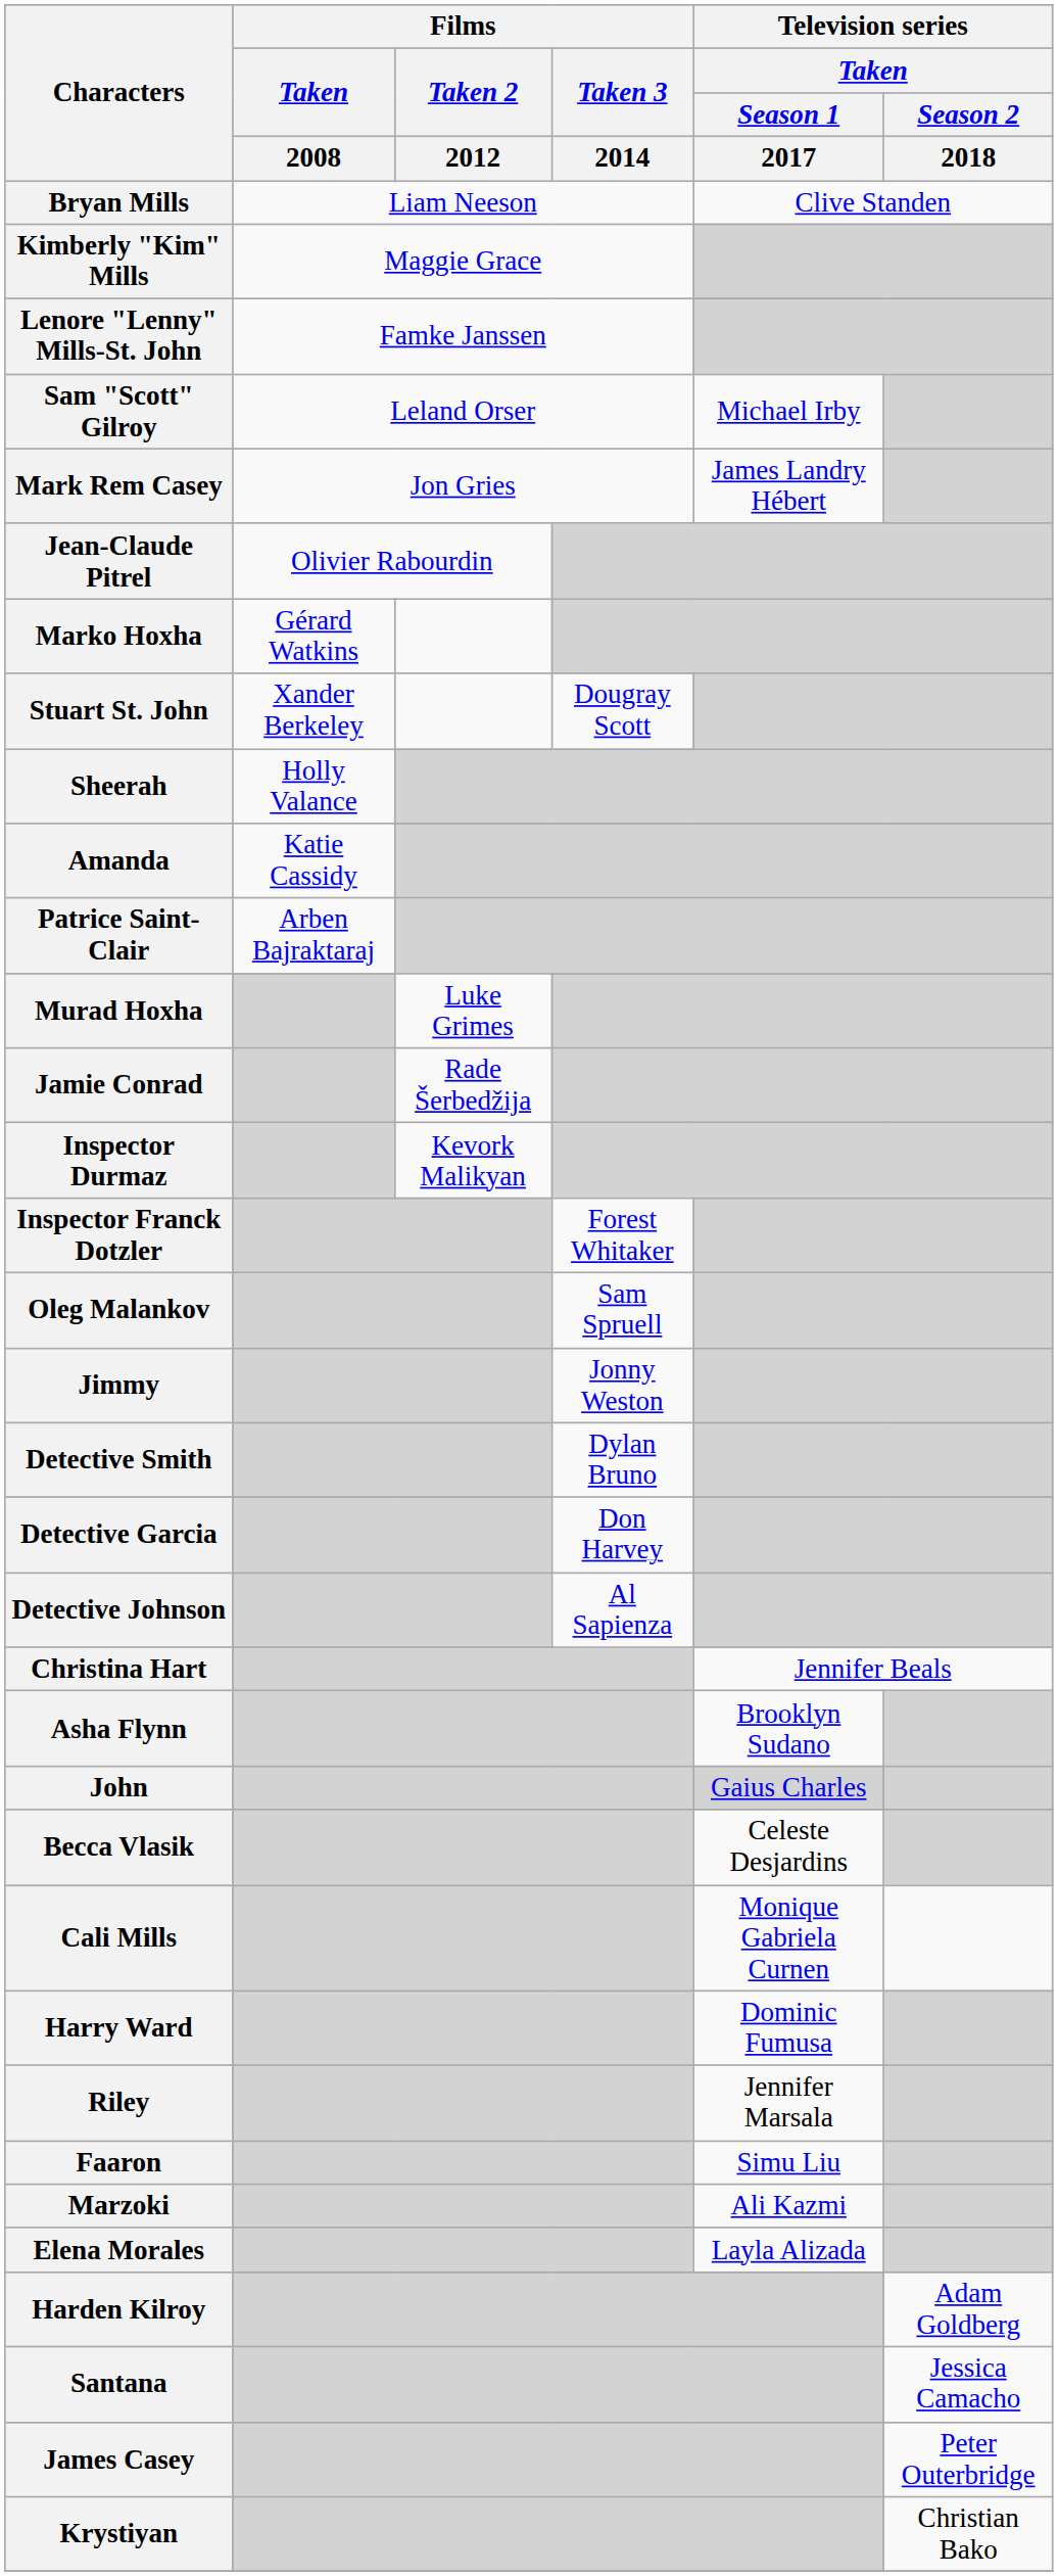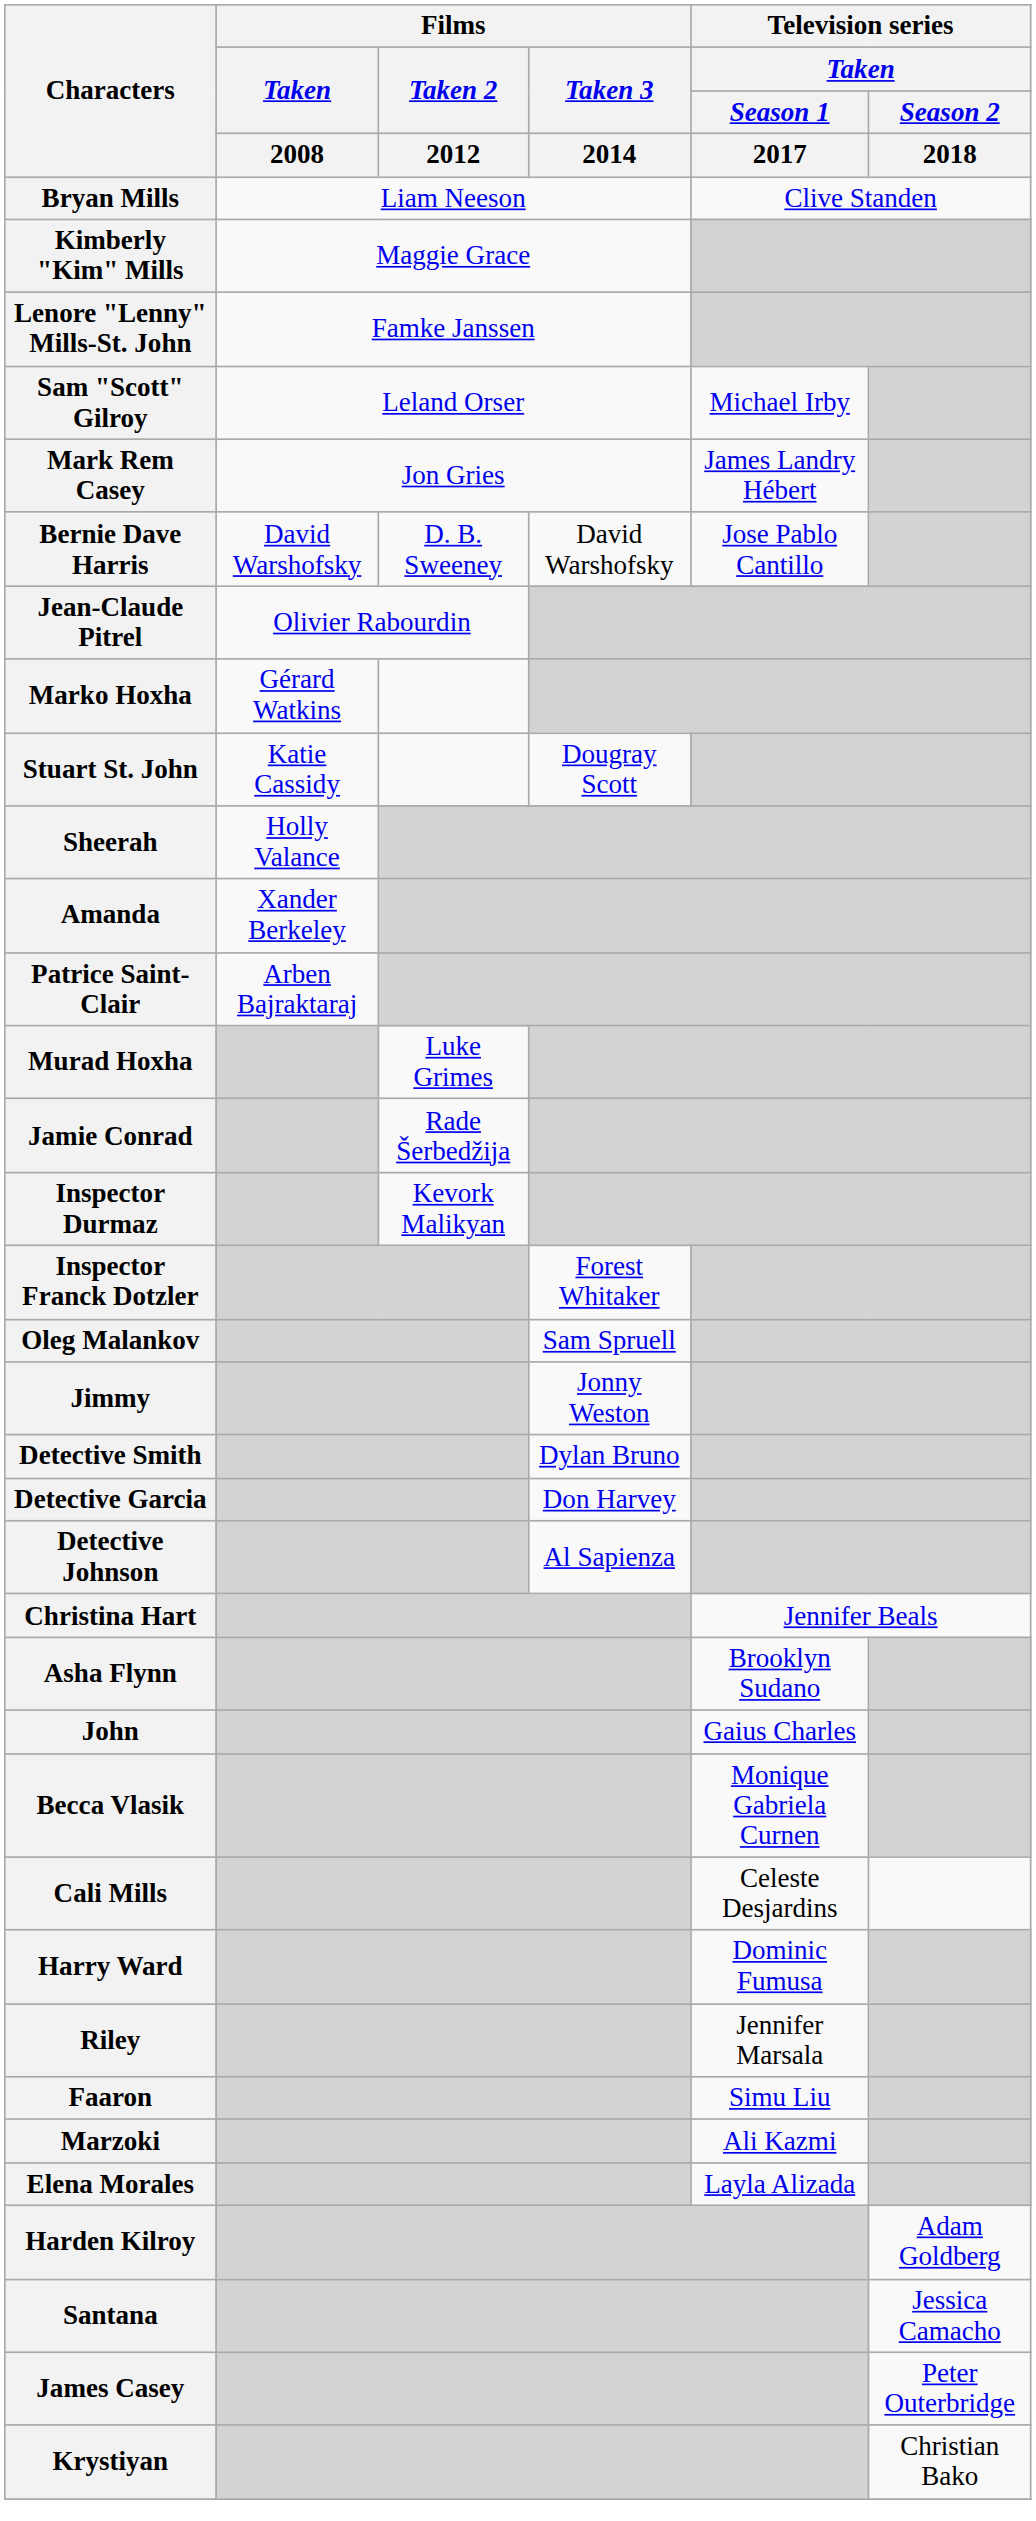 <table class="wikitable"  style="text-align:center">
 <tr>
 <th rowspan="4">Characters</th>
 <th colspan="3">Films</th>
 <th colspan="2">Television series</th>
 </tr>
 <tr>
 <th rowspan="2"><a href='#'><em>Taken</em></a></th>
 <th rowspan="2"><em><a href='#'>Taken 2</a></em></th>
 <th rowspan="2"><em><a href='#'>Taken 3</a></em></th>
 <th colspan="2"><a href='#'><em>Taken</em></a></th>
 </tr>
 <tr>
 <th><a href='#'><em>Season 1</em></a></th>
 <th><a href='#'><em>Season 2</em></a></th>
 </tr>
 <tr>
 <th>2008</th>
 <th>2012</th>
 <th>2014</th>
 <th>2017</th>
 <th>2018</th>
 </tr>
 <tr>
 <th>Bryan Mills</th>
 <td colspan="3"><a href='#'>Liam Neeson</a></td>
 <td colspan="2"><a href='#'>Clive Standen</a></td>
 </tr>
 <tr>
 <th>Kimberly "Kim" Mills</th>
 <td colspan="3"><a href='#'>Maggie Grace</a></td>
 <td colspan="2" style="background-color:#D3D3D3;"></td>
 </tr>
 <tr>
 <th>Lenore "Lenny" Mills-St. John</th>
 <td colspan="3"><a href='#'>Famke Janssen</a></td>
 <td colspan="2" style="background-color:#D3D3D3;"></td>
 </tr>
 <tr>
 <th>Sam "Scott" Gilroy</th>
 <td colspan="3"><a href='#'>Leland Orser</a></td>
 <td><a href='#'>Michael Irby</a></td>
 <td style="background-color:#D3D3D3;"></td>
 </tr>
 <tr>
 <th>Mark Rem Casey</th>
 <td colspan="3"><a href='#'>Jon Gries</a></td>
 <td><a href='#'>James Landry Hébert</a></td>
 <td style="background-color:#D3D3D3;"></td>
 </tr>
 <tr>
+<th>Bernie Dave Harris</th>
+<td><a href='#'>David Warshofsky</a></td>
+<td><a href='#'>D. B. Sweeney</a></td>
+<td>David Warshofsky</td>
+<td><a href='#'>Jose Pablo Cantillo</a></td>
+<td style="background-color:#D3D3D3;"></td>
+</tr>
+<tr>
 <th>Jean-Claude Pitrel</th>
 <td colspan="2"><a href='#'>Olivier Rabourdin</a></td>
 <td colspan="3" style="background-color:#D3D3D3;"></td>
 </tr>
 <tr>
 <th>Marko Hoxha</th>
 <td><a href='#'>Gérard Watkins</a></td>
 <td></td>
 <td colspan="3" style="background-color:#D3D3D3;"></td>
 </tr>
 <tr>
 <th>Stuart St. John</th>
-<td><a href='#'>Xander Berkeley</a></td>
+<td><a href='#'>Katie Cassidy</a></td>
 <td></td>
 <td><a href='#'>Dougray Scott</a></td>
 <td colspan="2" style="background-color:#D3D3D3;"></td>
 </tr>
 <tr>
 <th>Sheerah</th>
 <td><a href='#'>Holly Valance</a></td>
 <td colspan="4" style="background-color:#D3D3D3;"></td>
 </tr>
 <tr>
 <th>Amanda</th>
-<td><a href='#'>Katie Cassidy</a></td>
+<td><a href='#'>Xander Berkeley</a></td>
 <td colspan="4" style="background-color:#D3D3D3;"></td>
 </tr>
 <tr>
 <th>Patrice Saint-Clair</th>
 <td><a href='#'>Arben Bajraktaraj</a></td>
 <td colspan="4" style="background-color:#D3D3D3;"></td>
 </tr>
 <tr>
 <th>Murad Hoxha</th>
 <td style="background-color:#D3D3D3;"></td>
 <td><a href='#'>Luke Grimes</a></td>
 <td colspan="3" style="background-color:#D3D3D3;"></td>
 </tr>
 <tr>
 <th>Jamie Conrad</th>
 <td style="background-color:#D3D3D3;"></td>
 <td><a href='#'>Rade Šerbedžija</a></td>
 <td colspan="3" style="background-color:#D3D3D3;"></td>
 </tr>
 <tr>
 <th>Inspector Durmaz</th>
 <td style="background-color:#D3D3D3;"></td>
 <td><a href='#'>Kevork Malikyan</a></td>
 <td colspan="3" style="background-color:#D3D3D3;"></td>
 </tr>
 <tr>
 <th>Inspector Franck Dotzler</th>
 <td colspan="2" style="background-color:#D3D3D3;"></td>
 <td><a href='#'>Forest Whitaker</a></td>
 <td colspan="2" style="background-color:#D3D3D3;"></td>
 </tr>
 <tr>
 <th>Oleg Malankov</th>
 <td colspan="2" style="background-color:#D3D3D3;"></td>
 <td><a href='#'>Sam Spruell</a></td>
 <td colspan="2" style="background-color:#D3D3D3;"></td>
 </tr>
 <tr>
 <th>Jimmy</th>
 <td colspan="2" style="background-color:#D3D3D3;"></td>
 <td><a href='#'>Jonny Weston</a></td>
 <td colspan="2" style="background-color:#D3D3D3;"></td>
 </tr>
 <tr>
 <th>Detective Smith</th>
 <td colspan="2" style="background-color:#D3D3D3;"></td>
 <td><a href='#'>Dylan Bruno</a></td>
 <td colspan="2" style="background-color:#D3D3D3;"></td>
 </tr>
 <tr>
 <th>Detective Garcia</th>
 <td colspan="2" style="background-color:#D3D3D3;"></td>
 <td><a href='#'>Don Harvey</a></td>
 <td colspan="2" style="background-color:#D3D3D3;"></td>
 </tr>
 <tr>
 <th>Detective Johnson</th>
 <td colspan="2" style="background-color:#D3D3D3;"></td>
 <td><a href='#'>Al Sapienza</a></td>
 <td colspan="2" style="background-color:#D3D3D3;"></td>
 </tr>
 <tr>
 <th>Christina Hart</th>
 <td colspan="3" style="background-color:#D3D3D3;"></td>
 <td colspan="2"><a href='#'>Jennifer Beals</a></td>
 </tr>
 <tr>
 <th>Asha Flynn</th>
 <td colspan="3" style="background-color:#D3D3D3;"></td>
 <td><a href='#'>Brooklyn Sudano</a></td>
 <td style="background-color:#D3D3D3;"></td>
 </tr>
 <tr>
 <th>John</th>
 <td colspan="3" style="background-color:#D3D3D3;"></td>
-<td style="background: lightgrey;"><a href='#'>Gaius Charles</a></td>
+<td><a href='#'>Gaius Charles</a></td>
 <td style="background-color:#D3D3D3;"></td>
 </tr>
 <tr>
 <th>Becca Vlasik</th>
 <td colspan="3" style="background-color:#D3D3D3;"></td>
-<td>Celeste Desjardins</td>
+<td><a href='#'>Monique Gabriela Curnen</a></td>
 <td style="background-color:#D3D3D3;"></td>
 </tr>
 <tr>
 <th>Cali Mills</th>
 <td colspan="3" style="background-color:#D3D3D3;"></td>
-<td><a href='#'>Monique Gabriela Curnen</a></td>
+<td>Celeste Desjardins</td>
 <td></td>
 </tr>
 <tr>
 <th>Harry Ward</th>
 <td colspan="3" style="background-color:#D3D3D3;"></td>
 <td><a href='#'>Dominic Fumusa</a></td>
 <td style="background-color:#D3D3D3;"></td>
 </tr>
 <tr>
 <th>Riley</th>
 <td colspan="3" style="background-color:#D3D3D3;"></td>
 <td>Jennifer Marsala</td>
 <td style="background-color:#D3D3D3;"></td>
 </tr>
 <tr>
 <th>Faaron</th>
 <td colspan="3" style="background-color:#D3D3D3;"></td>
 <td><a href='#'>Simu Liu</a></td>
 <td style="background-color:#D3D3D3;"></td>
 </tr>
 <tr>
 <th>Marzoki</th>
 <td colspan="3" style="background-color:#D3D3D3;"></td>
 <td><a href='#'>Ali Kazmi</a></td>
 <td style="background-color:#D3D3D3;"></td>
 </tr>
 <tr>
 <th>Elena Morales</th>
 <td colspan="3" style="background-color:#D3D3D3;"></td>
 <td><a href='#'>Layla Alizada</a></td>
 <td style="background-color:#D3D3D3;"></td>
 </tr>
 <tr>
 <th>Harden Kilroy</th>
 <td colspan="4" style="background-color:#D3D3D3;"></td>
 <td><a href='#'>Adam Goldberg</a></td>
 </tr>
 <tr>
 <th>Santana</th>
 <td colspan="4" style="background-color:#D3D3D3;"></td>
 <td><a href='#'>Jessica Camacho</a></td>
 </tr>
 <tr>
 <th>James Casey</th>
 <td colspan="4" style="background-color:#D3D3D3;"></td>
 <td><a href='#'>Peter Outerbridge</a></td>
 </tr>
 <tr>
 <th>Krystiyan</th>
 <td colspan="4" style="background-color:#D3D3D3;"></td>
 <td>Christian Bako</td>
 </tr>
 <tr>
 </tr>
 </table>
